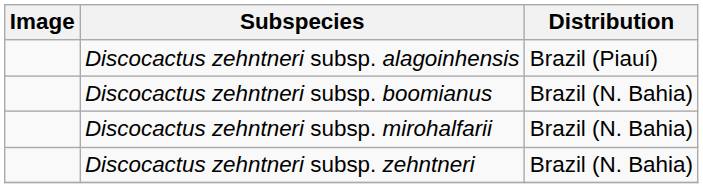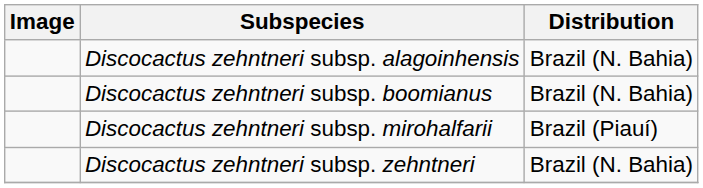 <table class="wikitable ">
 <tr>
 <th>Image</th>
 <th>Subspecies</th>
 <th>Distribution</th>
 </tr>
 <tr>
 <td></td>
 <td><em>Discocactus zehntneri</em> subsp. <em>alagoinhensis</em> </td>
-<td>Brazil (Piauí)</td>
+<td>Brazil (N. Bahia)</td>
 </tr>
 <tr>
 <td></td>
 <td><em>Discocactus zehntneri</em> subsp. <em>boomianus</em> </td>
 <td>Brazil (N. Bahia)</td>
 </tr>
 <tr>
 <td></td>
 <td><em>Discocactus zehntneri</em> subsp. <em>mirohalfarii</em> </td>
-<td>Brazil (N. Bahia)</td>
+<td>Brazil (Piauí)</td>
 </tr>
 <tr>
 <td></td>
 <td><em>Discocactus zehntneri</em> subsp. <em>zehntneri</em></td>
 <td>Brazil (N. Bahia)</td>
 </tr>
 <tr>
 </tr>
 </table>
